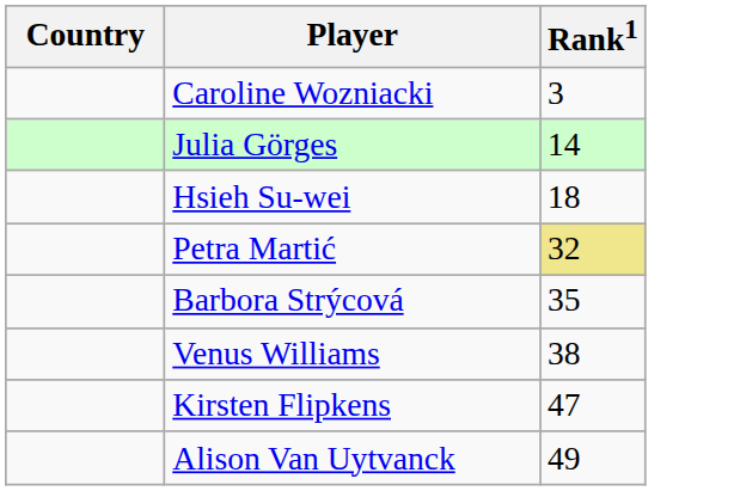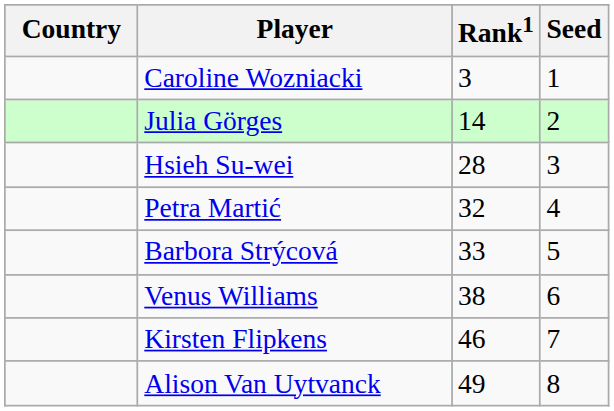 <table class="sortable wikitable">
 <tr>
 <th width=70>Country</th>
 <th width=175>Player</th>
 <th>Rank<sup>1</sup></th>
+<th>Seed</th>
 </tr>
 <tr>
 <td></td>
 <td><a href='#'>Caroline Wozniacki</a></td>
 <td>3</td>
+<td>1</td>
 </tr>
 <tr style="background:#cfc;">
 <td></td>
 <td><a href='#'>Julia Görges</a></td>
 <td>14</td>
+<td>2</td>
 </tr>
 <tr>
 <td></td>
 <td><a href='#'>Hsieh Su-wei</a></td>
-<td>18</td>
+<td>28</td>
+<td>3</td>
 </tr>
 <tr>
 <td></td>
 <td><a href='#'>Petra Martić</a></td>
-<td style="background: khaki;">32</td>
+<td>32</td>
+<td>4</td>
 </tr>
 <tr>
 <td></td>
 <td><a href='#'>Barbora Strýcová</a></td>
-<td>35</td>
+<td>33</td>
+<td>5</td>
 </tr>
 <tr>
 <td></td>
 <td><a href='#'>Venus Williams</a></td>
 <td>38</td>
+<td>6</td>
 </tr>
 <tr>
 <td></td>
 <td><a href='#'>Kirsten Flipkens</a></td>
-<td>47</td>
+<td>46</td>
+<td>7</td>
 </tr>
 <tr>
 <td></td>
 <td><a href='#'>Alison Van Uytvanck</a></td>
 <td>49</td>
+<td>8</td>
 </tr>
 </table>
